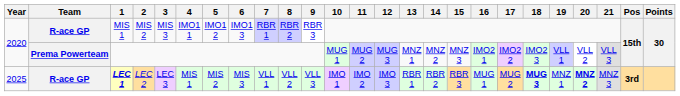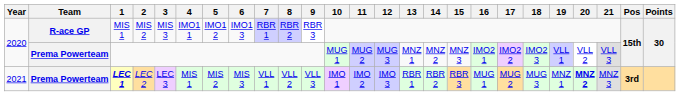 <table class="wikitable" style="text-align:center; font-size:85%">
 <tr>
 <th>Year</th>
 <th>Team</th>
 <th>1</th>
 <th>2</th>
 <th>3</th>
 <th>4</th>
 <th>5</th>
 <th>6</th>
 <th>7</th>
 <th>8</th>
 <th>9</th>
 <th>10</th>
 <th>11</th>
 <th>12</th>
 <th>13</th>
 <th>14</th>
 <th>15</th>
 <th>16</th>
 <th>17</th>
 <th>18</th>
 <th>19</th>
 <th>20</th>
 <th>21</th>
 <th>Pos</th>
 <th>Points</th>
 </tr>
 <tr>
 <td rowspan="2"><a href='#'>2020</a></td>
 <th nowrap><a href='#'>R-ace GP</a></th>
 <td style="background:#;"><a href='#'>MIS<br>1</a></td>
 <td style="background:#;"><a href='#'>MIS<br>2</a></td>
 <td style="background:#;"><a href='#'>MIS<br>3</a></td>
 <td style="background:#;"><a href='#'>IMO1<br>1</a></td>
 <td style="background:#;"><a href='#'>IMO1<br>2</a></td>
 <td style="background:#;"><a href='#'>IMO1<br>3</a></td>
 <td style="background:#CFCFFF;"><a href='#'>RBR<br>1</a><br></td>
 <td style="background:#CFCFFF;"><a href='#'>RBR<br>2</a><br></td>
 <td style="background:#FFFFFF;"><a href='#'>RBR<br>3</a><br></td>
 <td colspan=12></td>
 <th rowspan="2">15th</th>
 <th rowspan="2">30</th>
 </tr>
 <tr>
 <th nowrap><a href='#'>Prema Powerteam</a></th>
 <td colspan=9></td>
 <td style="background:#DFFFDF;"><a href='#'>MUG<br>1</a><br></td>
 <td style="background:#CFCFFF;"><a href='#'>MUG<br>2</a><br></td>
 <td style="background:#CFCFFF;"><a href='#'>MUG<br>3</a><br></td>
 <td style="background:#;"><a href='#'>MNZ<br>1</a></td>
 <td style="background:#;"><a href='#'>MNZ<br>2</a></td>
 <td style="background:#;"><a href='#'>MNZ<br>3</a></td>
 <td style="background:#DFFFDF;"><a href='#'>IMO2<br>1</a><br></td>
 <td style="background:#EFCFFF;"><a href='#'>IMO2<br>2</a><br></td>
 <td style="background:#DFFFDF;"><a href='#'>IMO2<br>3</a><br></td>
 <td style="background:#CFCFFF;"><a href='#'>VLL<br>1</a><br></td>
 <td style="background:#FFFFFF;"><a href='#'>VLL<br>2</a><br></td>
 <td style="background:#DFDFDF;"><a href='#'>VLL<br>3</a><br></td>
 </tr>
 <tr>
-<td><a href='#'>2025</a></td>
-<th nowrap><a href='#'>R-ace GP</a></th>
+<td><a href='#'>2021</a></td>
+<th><a href='#'>Prema Powerteam</a></th>
 <td style="background:#FFFFBF;"><strong><em><a href='#'>LEC<br>1</a></em></strong><br></td>
 <td style="background:#FFDF9F;"><em><a href='#'>LEC<br>2</a></em><br></td>
 <td style="background:#EFCFFF;"><a href='#'>LEC<br>3</a><br></td>
 <td style="background:#DFFFDF;"><a href='#'>MIS<br>1</a><br></td>
 <td style="background:#DFFFDF;"><a href='#'>MIS<br>2</a><br></td>
 <td style="background:#DFFFDF;"><a href='#'>MIS<br>3</a><br></td>
 <td style="background:#DFFFDF;"><a href='#'>VLL<br>1</a><br></td>
 <td style="background:#DFFFDF;"><a href='#'>VLL<br>2</a><br></td>
 <td style="background:#DFFFDF;"><a href='#'>VLL<br>3</a><br></td>
 <td style="background:#EFCFFF;"><a href='#'>IMO<br>1</a><br></td>
 <td style="background:#CFCFFF;"><a href='#'>IMO<br>2</a><br></td>
 <td style="background:#CFCFFF;"><a href='#'>IMO<br>3</a><br></td>
 <td style="background:#DFFFDF;"><a href='#'>RBR<br>1</a><br></td>
 <td style="background:#DFFFDF;"><a href='#'>RBR<br>2</a><br></td>
 <td style="background:#FFDF9F;"><a href='#'>RBR<br>3</a><br></td>
 <td style="background:#DFFFDF;"><a href='#'>MUG<br>1</a><br></td>
 <td style="background:#FFDF9F;"><a href='#'>MUG<br>2</a><br></td>
-<td style="background:#DFFFDF;"><strong><a href='#'>MUG<br>3</a><br></strong></td>
+<td style="background:#DFFFDF;"><a href='#'>MUG<br>3</a><br></td>
 <td style="background:#DFFFDF;"><a href='#'>MNZ<br>1</a><br></td>
 <td style="background:#DFFFDF;"><strong><a href='#'>MNZ<br>2</a><br></strong></td>
 <td style="background:#DFDFDF;"><a href='#'>MNZ<br>3</a><br></td>
 <th style="background:#FFDF9F;">3rd</th>
 <th style="background:#FFDF9F;"></th>
 </tr>
 </table>
